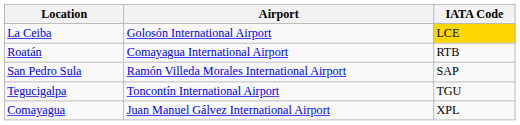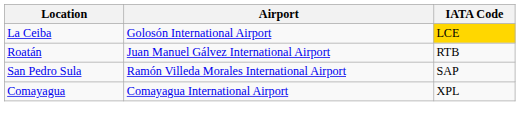 <table class="wikitable">
 <tr>
 <th scope="col" style="width:150px;"><strong>Location</strong></th>
 <th scope="col" style="width:400px;"><strong>Airport</strong></th>
 <th scope="col" style="width:100px;"><strong>IATA Code</strong></th>
 </tr>
 <tr>
 <td><a href='#'>La Ceiba</a></td>
 <td><a href='#'>Golosón International Airport</a></td>
 <td style="background: gold;">LCE</td>
 </tr>
 <tr>
 <td><a href='#'>Roatán</a></td>
-<td><a href='#'>Comayagua International Airport</a></td>
+<td><a href='#'>Juan Manuel Gálvez International Airport</a></td>
 <td>RTB</td>
 </tr>
 <tr>
 <td><a href='#'>San Pedro Sula</a></td>
 <td><a href='#'>Ramón Villeda Morales International Airport</a></td>
 <td>SAP</td>
 </tr>
 <tr>
-<td><a href='#'>Tegucigalpa</a></td>
-<td><a href='#'>Toncontín International Airport</a></td>
-<td>TGU</td>
-</tr>
-<tr>
 <td><a href='#'>Comayagua</a></td>
-<td><a href='#'>Juan Manuel Gálvez International Airport</a></td>
+<td><a href='#'>Comayagua International Airport</a></td>
 <td>XPL</td>
 </tr>
 </table>
